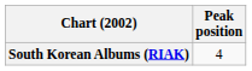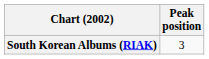 <table class="wikitable plainrowheaders" style="text-align:center">
 <tr>
 <th scope="col">Chart (2002)</th>
 <th scope="col">Peak<br>position</th>
 </tr>
 <tr>
 <th scope="row">South Korean Albums (<a href='#'>RIAK</a>)</th>
-<td>4</td>
+<td>3</td>
 </tr>
 </table>
